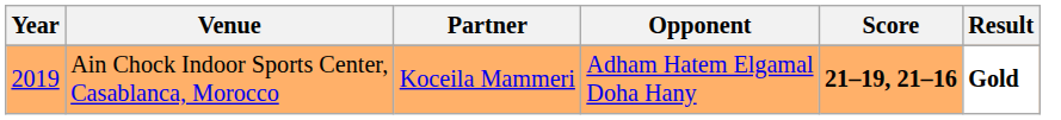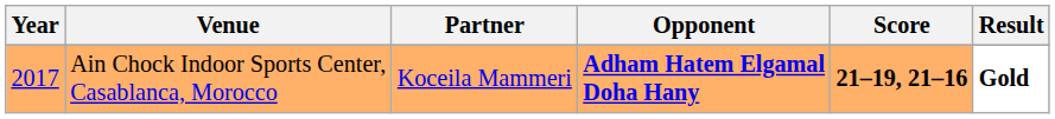 <table class="sortable wikitable" style="font-size: 90%;">
 <tr>
 <th>Year</th>
 <th>Venue</th>
 <th>Partner</th>
 <th>Opponent</th>
 <th>Score</th>
 <th>Result</th>
 </tr>
 <tr>
 </tr>
 <tr style="background:#FFB069">
-<td align="center"><a href='#'>2019</a></td>
+<td align="center"><a href='#'>2017</a></td>
 <td align="left">Ain Chock Indoor Sports Center,<br><a href='#'>Casablanca, Morocco</a></td>
 <td align="left"> <a href='#'>Koceila Mammeri</a></td>
-<td align="left"> <a href='#'>Adham Hatem Elgamal</a> <br>  <a href='#'>Doha Hany</a></td>
+<td align="left"><strong> <a href='#'>Adham Hatem Elgamal</a> <br>  <a href='#'>Doha Hany</a></strong></td>
 <td align="left"><strong>21–19, 21–16</strong></td>
 <td style="text-align:left; background:white"> <strong>Gold</strong></td>
 </tr>
 </table>
